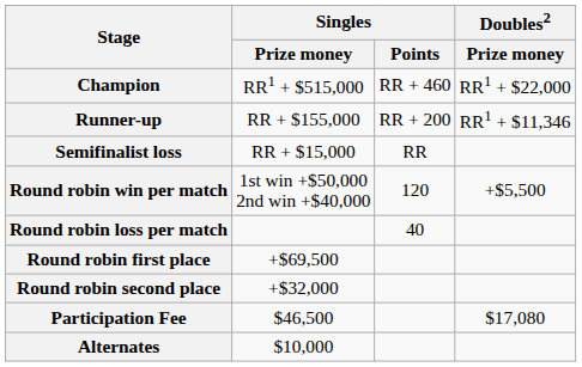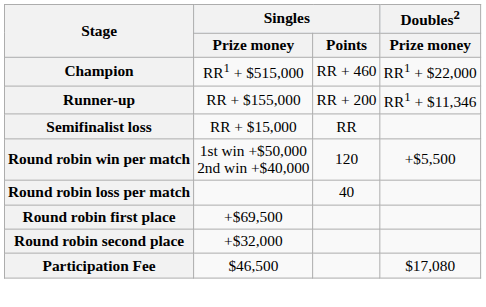 <table class=wikitable style=text-align:center>
 <tr style="background:#d1e4fd;">
 <th rowspan=2>Stage</th>
 <th colspan=2>Singles</th>
 <th>Doubles<sup>2</sup></th>
 </tr>
 <tr>
 <th>Prize money</th>
 <th>Points</th>
 <th>Prize money</th>
 </tr>
 <tr>
 <th>Champion</th>
 <td>RR<sup>1</sup> + $515,000</td>
 <td>RR + 460</td>
 <td>RR<sup>1</sup> + $22,000</td>
 </tr>
 <tr>
 <th>Runner-up</th>
 <td>RR + $155,000</td>
 <td>RR + 200</td>
 <td>RR<sup>1</sup> + $11,346</td>
 </tr>
 <tr>
 <th>Semifinalist loss</th>
 <td>RR + $15,000</td>
 <td>RR</td>
 <td></td>
 </tr>
 <tr>
 <th>Round robin win per match</th>
 <td>1st win +$50,000<br>2nd win +$40,000</td>
 <td>120</td>
 <td>+$5,500</td>
 </tr>
 <tr>
 <th>Round robin loss per match</th>
 <td></td>
 <td>40</td>
 <td></td>
 </tr>
 <tr>
 <th>Round robin first place</th>
 <td>+$69,500</td>
 <td></td>
 <td></td>
 </tr>
 <tr>
 <th>Round robin second place</th>
 <td>+$32,000</td>
 <td></td>
 <td></td>
 </tr>
 <tr>
 <th>Participation Fee</th>
 <td>$46,500</td>
 <td></td>
 <td>$17,080</td>
 </tr>
-<tr>
-<th>Alternates</th>
-<td>$10,000</td>
-<td></td>
-<td></td>
-</tr>
 </table>
